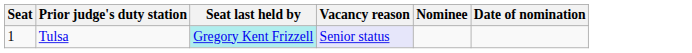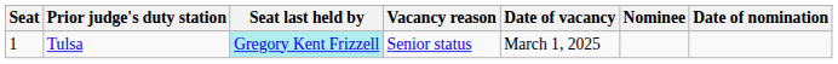 <table class=wikitable>
 <tr>
 <th>Seat</th>
 <th>Prior judge's duty station</th>
 <th>Seat last held by</th>
 <th>Vacancy reason</th>
+<th>Date of vacancy</th>
 <th>Nominee</th>
 <th>Date of nomination</th>
 </tr>
 <tr>
 <td>1</td>
 <td><a href='#'>Tulsa</a></td>
 <td style="background: paleturquoise;"><a href='#'>Gregory Kent Frizzell</a></td>
-<td style="background: lavender;"><a href='#'>Senior status</a></td>
+<td><a href='#'>Senior status</a></td>
+<td>March 1, 2025</td>
 <td align="center"></td>
 <td align="center"></td>
 </tr>
 </table>
